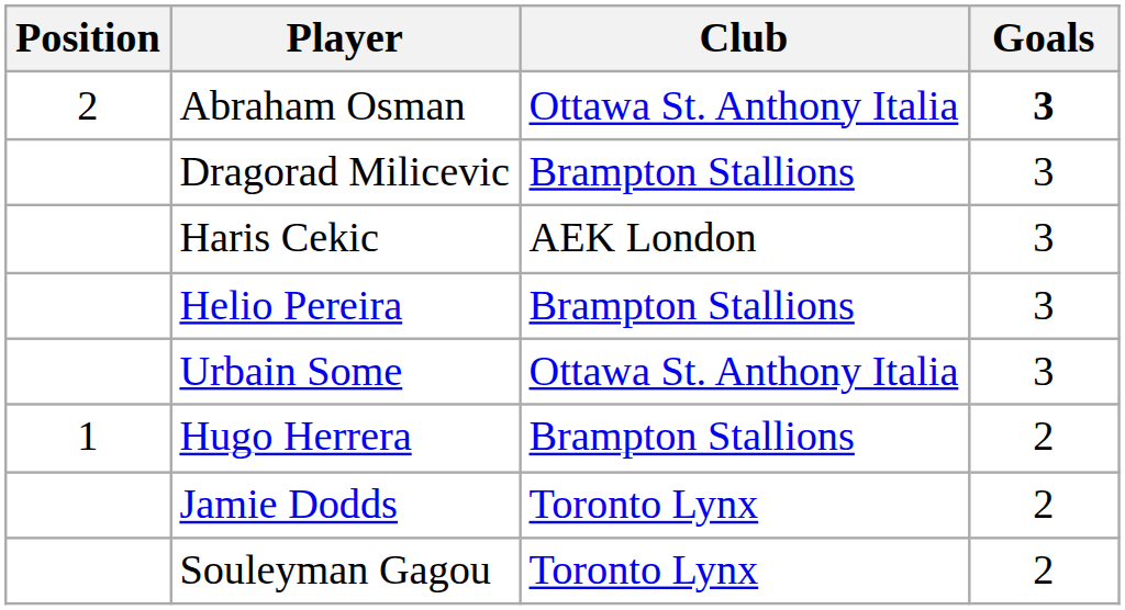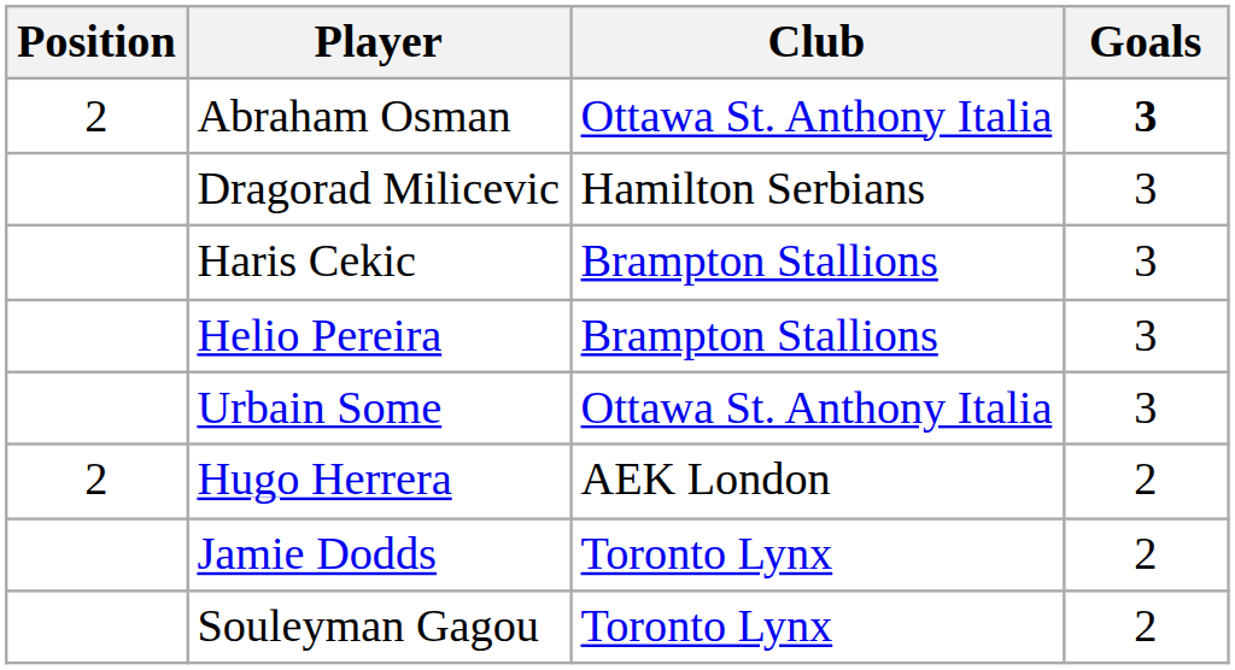 <table class="wikitable">
 <tr>
 <th width="50px">Position</th>
 <th>Player</th>
 <th>Club</th>
 <th width="50px">Goals</th>
 </tr>
 <tr align="center" valign="top" bgcolor="#FFFFFF">
 <td>2</td>
 <td align="left">Abraham Osman</td>
 <td align="left"><a href='#'>Ottawa St. Anthony Italia</a></td>
 <td><strong>3</strong></td>
 </tr>
 <tr align="center" valign="top" bgcolor="#FFFFFF">
 <td></td>
 <td align="left">Dragorad Milicevic</td>
-<td align="left"><a href='#'>Brampton Stallions</a></td>
+<td align="left">Hamilton Serbians</td>
 <td>3</td>
 </tr>
 <tr align="center" valign="top" bgcolor="#FFFFFF">
 <td></td>
 <td align="left">Haris Cekic</td>
-<td align="left">AEK London</td>
+<td align="left"><a href='#'>Brampton Stallions</a></td>
 <td>3</td>
 </tr>
 <tr align="center" valign="top" bgcolor="#FFFFFF">
 <td></td>
 <td align="left"><a href='#'>Helio Pereira</a></td>
 <td align="left"><a href='#'>Brampton Stallions</a></td>
 <td>3</td>
 </tr>
 <tr align="center" valign="top" bgcolor="#FFFFFF">
 <td></td>
 <td align="left"><a href='#'>Urbain Some</a></td>
 <td align="left"><a href='#'>Ottawa St. Anthony Italia</a></td>
 <td>3</td>
 </tr>
 <tr align="center" valign="top" bgcolor="#FFFFFF">
-<td>1</td>
+<td>2</td>
 <td align="left"><a href='#'>Hugo Herrera</a></td>
-<td align="left"><a href='#'>Brampton Stallions</a></td>
+<td align="left">AEK London</td>
 <td>2</td>
 </tr>
 <tr align="center" valign="top" bgcolor="#FFFFFF">
 <td></td>
 <td align="left"><a href='#'>Jamie Dodds</a></td>
 <td align="left"><a href='#'>Toronto Lynx</a></td>
 <td>2</td>
 </tr>
 <tr align="center" valign="top" bgcolor="#FFFFFF">
 <td></td>
 <td align="left">Souleyman Gagou</td>
 <td align="left"><a href='#'>Toronto Lynx</a></td>
 <td>2</td>
 </tr>
 </table>
